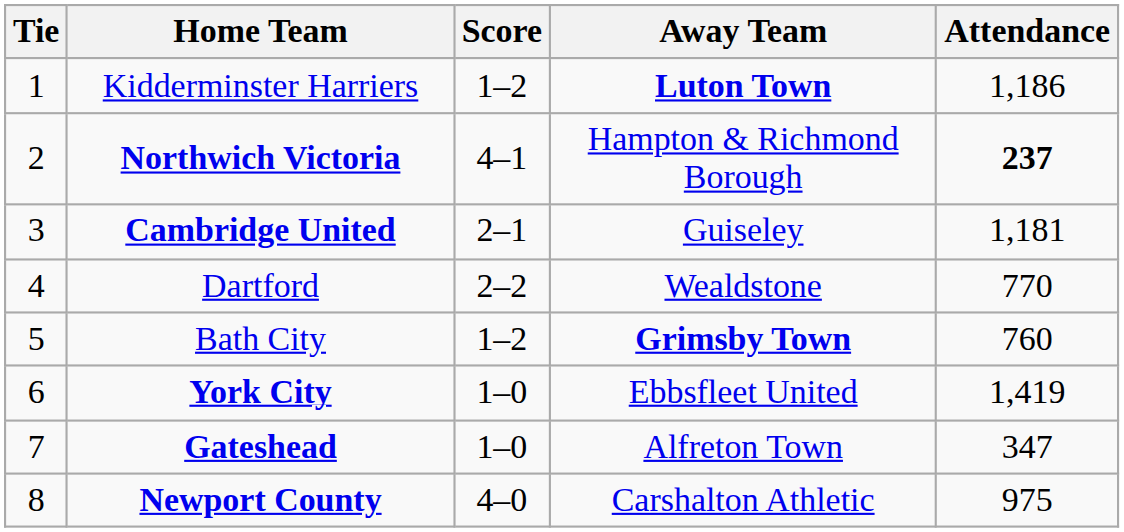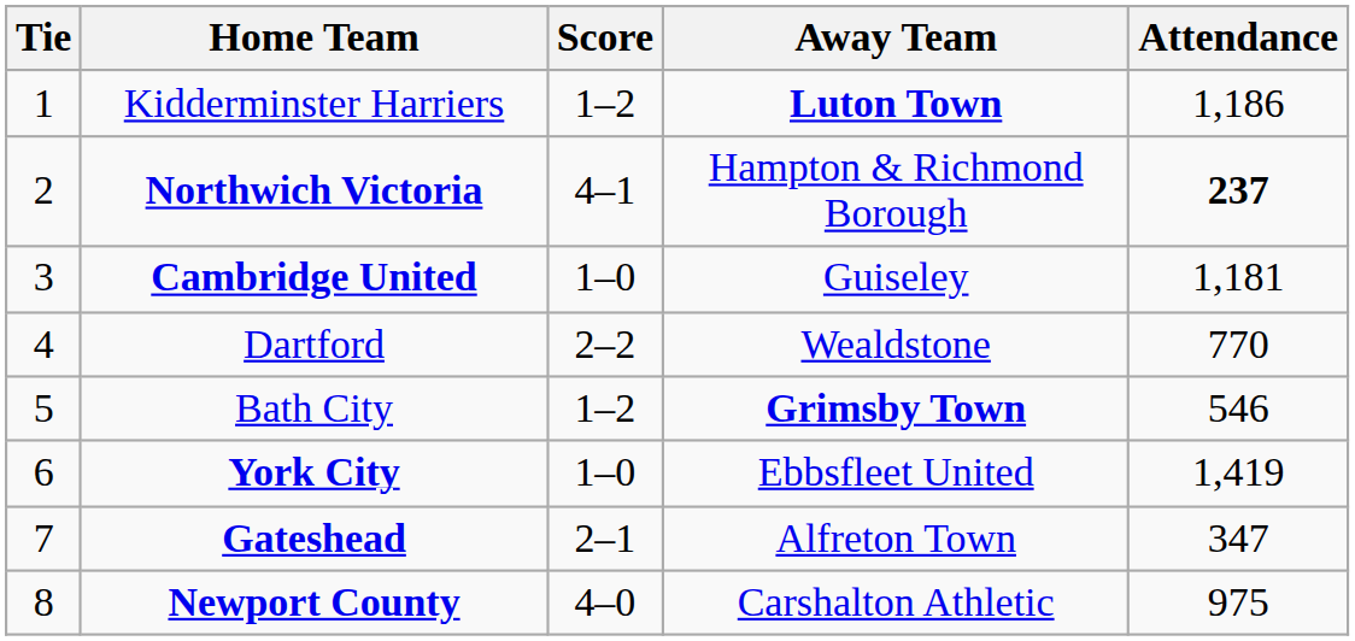 <table class="wikitable" style="text-align:center;">
 <tr>
 <th width=20>Tie</th>
 <th width=175>Home Team</th>
 <th width=20>Score</th>
 <th width=175>Away Team</th>
 <th width=20>Attendance</th>
 </tr>
 <tr>
 <td>1</td>
 <td><a href='#'>Kidderminster Harriers</a></td>
 <td>1–2</td>
 <td><strong><a href='#'>Luton Town</a></strong></td>
 <td>1,186</td>
 </tr>
 <tr>
 <td>2</td>
 <td><strong><a href='#'>Northwich Victoria</a></strong></td>
 <td>4–1</td>
 <td><a href='#'>Hampton & Richmond Borough</a></td>
 <td><strong>237</strong></td>
 </tr>
 <tr>
 <td>3</td>
 <td><strong><a href='#'>Cambridge United</a></strong></td>
-<td>2–1</td>
+<td>1–0</td>
 <td><a href='#'>Guiseley</a></td>
 <td>1,181</td>
 </tr>
 <tr>
 <td>4</td>
 <td><a href='#'>Dartford</a></td>
 <td>2–2</td>
 <td><a href='#'>Wealdstone</a></td>
 <td>770</td>
 </tr>
 <tr>
 <td>5</td>
 <td><a href='#'>Bath City</a></td>
 <td>1–2</td>
 <td><strong><a href='#'>Grimsby Town</a></strong></td>
-<td>760</td>
+<td>546</td>
 </tr>
 <tr>
 <td>6</td>
 <td><strong><a href='#'>York City</a></strong></td>
 <td>1–0</td>
 <td><a href='#'>Ebbsfleet United</a></td>
 <td>1,419</td>
 </tr>
 <tr>
 <td>7</td>
 <td><strong><a href='#'>Gateshead</a></strong></td>
-<td>1–0</td>
+<td>2–1</td>
 <td><a href='#'>Alfreton Town</a></td>
 <td>347</td>
 </tr>
 <tr>
 <td>8</td>
 <td><strong><a href='#'>Newport County</a></strong></td>
 <td>4–0</td>
 <td><a href='#'>Carshalton Athletic</a></td>
 <td>975</td>
 </tr>
 </table>
